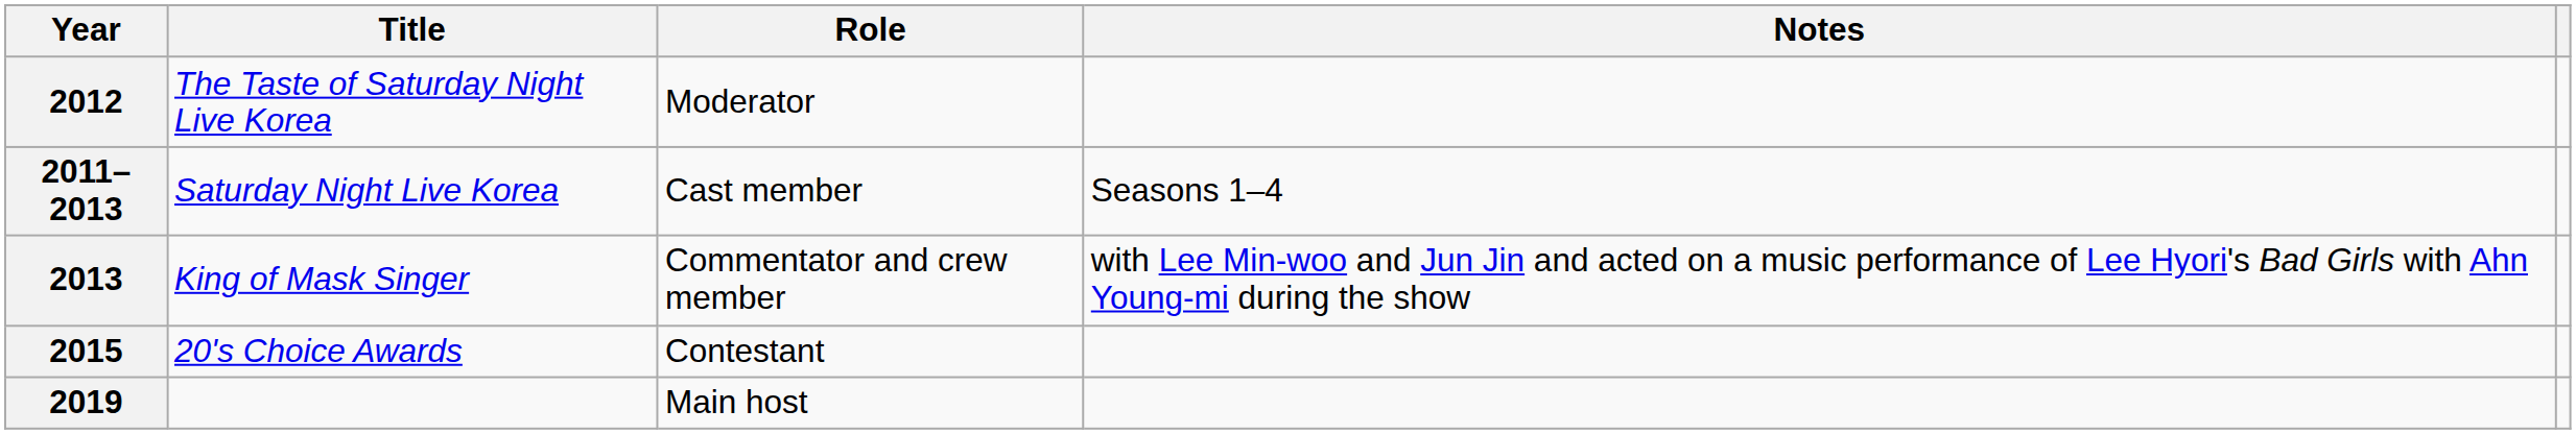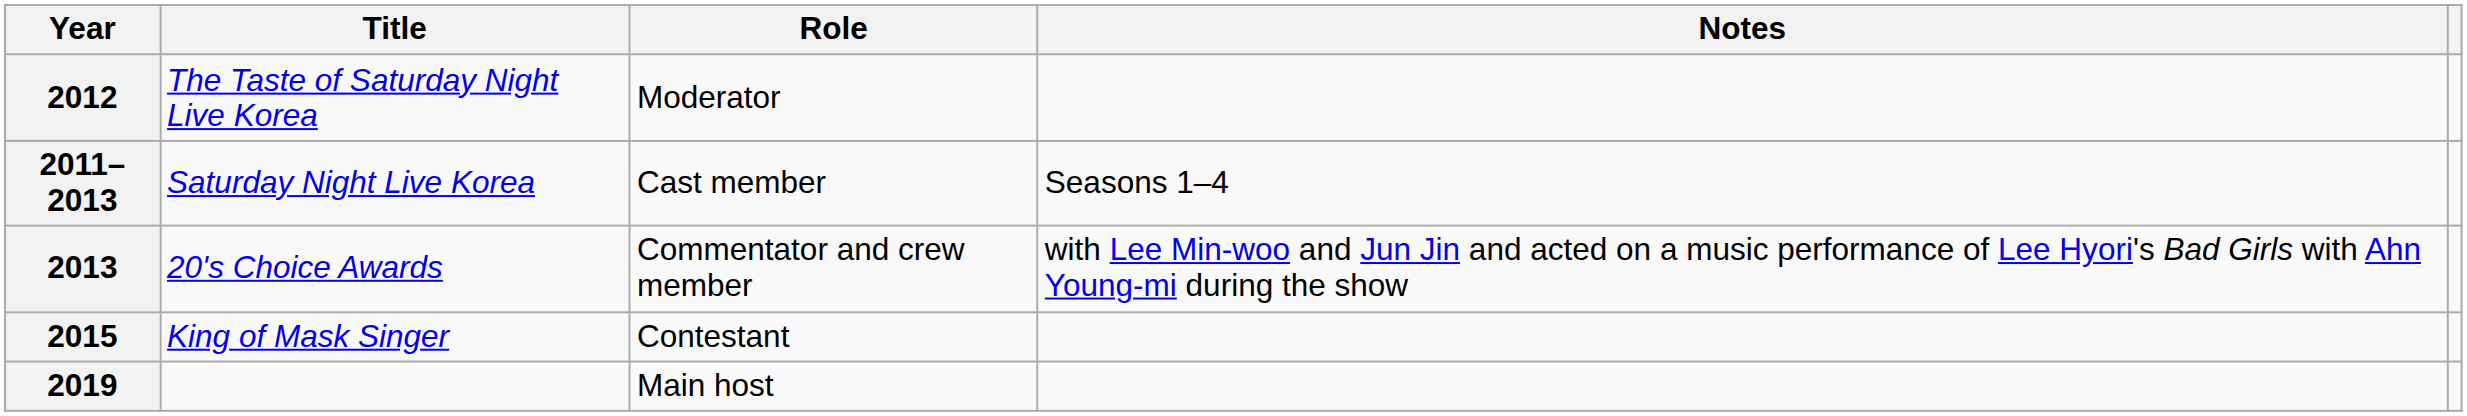 <table class="wikitable plainrowheaders">
 <tr>
 <th scope="col">Year</th>
 <th scope="col">Title</th>
 <th scope="col">Role</th>
 <th scope="col">Notes</th>
 <th scope="col" class="unsortable"></th>
 </tr>
 <tr>
 <th scope="row">2012</th>
 <td><em><a href='#'>The Taste of Saturday Night Live Korea</a></em></td>
 <td>Moderator</td>
 <td></td>
 <td style="text-align:center"></td>
 </tr>
 <tr>
 <th scope="row">2011–2013</th>
 <td><em><a href='#'>Saturday Night Live Korea</a></em></td>
 <td>Cast member</td>
 <td>Seasons 1–4</td>
 <td style="text-align:center"></td>
 </tr>
 <tr>
 <th scope="row">2013</th>
-<td><em><a href='#'>King of Mask Singer</a></em></td>
+<td><a href='#'><em>20's Choice Awards</em></a></td>
 <td>Commentator and crew member</td>
 <td>with <a href='#'>Lee Min-woo</a> and <a href='#'>Jun Jin</a> and acted on a music performance of <a href='#'>Lee Hyori</a>'s <em>Bad Girls</em> with <a href='#'>Ahn Young-mi</a> during the show</td>
 <td style="text-align:center"></td>
 </tr>
 <tr>
 <th scope="row">2015</th>
-<td><a href='#'><em>20's Choice Awards</em></a></td>
+<td><em><a href='#'>King of Mask Singer</a></em></td>
 <td>Contestant</td>
 <td></td>
 <td style="text-align:center"></td>
 </tr>
 <tr>
 <th scope="row">2019</th>
 <td><em></em></td>
 <td>Main host</td>
 <td></td>
 <td style="text-align:center"></td>
 </tr>
 </table>
